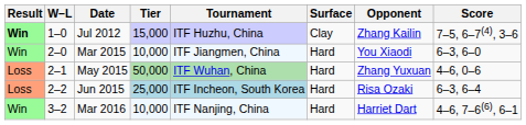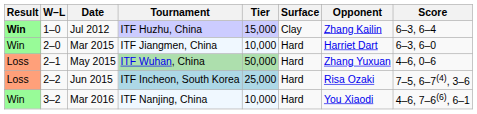 <table class="sortable wikitable">
 <tr>
 <th>Result</th>
 <th class="unsortable">W–L</th>
 <th>Date</th>
+<th>Tournament</th>
 <th>Tier</th>
-<th>Tournament</th>
 <th>Surface</th>
 <th>Opponent</th>
 <th class="unsortable">Score</th>
 </tr>
 <tr>
 <td style="background:#98fb98;"><strong>Win</strong></td>
 <td>1–0</td>
 <td>Jul 2012</td>
+<td style="background:#ccccff;">ITF Huzhu, China</td>
 <td style="background:#ccccff;">15,000</td>
-<td style="background:#ccccff;">ITF Huzhu, China</td>
 <td>Clay</td>
 <td> <a href='#'>Zhang Kailin</a></td>
-<td>7–5, 6–7<sup>(4)</sup>, 3–6</td>
+<td>6–3, 6–4</td>
 </tr>
 <tr>
 <td style="background:#98fb98;">Win</td>
 <td>2–0</td>
 <td>Mar 2015</td>
+<td style="background:#f0f8ff;">ITF Jiangmen, China</td>
 <td style="background:#f0f8ff;">10,000</td>
-<td style="background:#f0f8ff;">ITF Jiangmen, China</td>
 <td>Hard</td>
-<td> <a href='#'>You Xiaodi</a></td>
+<td> <a href='#'>Harriet Dart</a></td>
 <td>6–3, 6–0</td>
 </tr>
 <tr>
 <td style="background:#ffa07a;">Loss</td>
 <td>2–1</td>
 <td>May 2015</td>
+<td style="background:#addfad;"><a href='#'>ITF Wuhan</a>, China</td>
 <td style="background:#addfad;">50,000</td>
-<td style="background:#addfad;"><a href='#'>ITF Wuhan</a>, China</td>
 <td>Hard</td>
 <td> <a href='#'>Zhang Yuxuan</a></td>
 <td>4–6, 0–6</td>
 </tr>
 <tr>
 <td style="background:#ffa07a;">Loss</td>
 <td>2–2</td>
 <td>Jun 2015</td>
+<td style="background:lightblue;">ITF Incheon, South Korea</td>
 <td style="background:lightblue;">25,000</td>
-<td style="background:lightblue;">ITF Incheon, South Korea</td>
 <td>Hard</td>
 <td> <a href='#'>Risa Ozaki</a></td>
-<td>6–3, 6–4</td>
+<td>7–5, 6–7<sup>(4)</sup>, 3–6</td>
 </tr>
 <tr>
 <td style="background:#98fb98;">Win</td>
 <td>3–2</td>
 <td>Mar 2016</td>
+<td style="background:#f0f8ff;">ITF Nanjing, China</td>
 <td style="background:#f0f8ff;">10,000</td>
-<td style="background:#f0f8ff;">ITF Nanjing, China</td>
 <td>Hard</td>
-<td> <a href='#'>Harriet Dart</a></td>
+<td> <a href='#'>You Xiaodi</a></td>
 <td>4–6, 7–6<sup>(6)</sup>, 6–1</td>
 </tr>
 </table>
